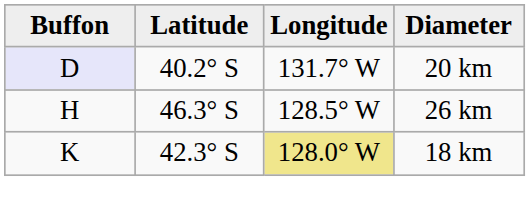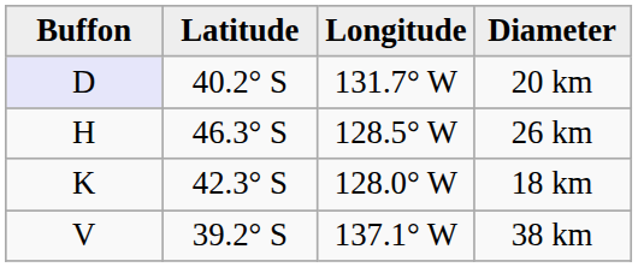 <table class="wikitable">
 <tr>
 <th width="25%" style="background:#eeeeee;">Buffon</th>
 <th width="25%" style="background:#eeeeee;">Latitude</th>
 <th width="25%" style="background:#eeeeee;">Longitude</th>
 <th width="25%" style="background:#eeeeee;">Diameter</th>
 </tr>
 <tr>
 <td align="center" style="background: lavender;">D</td>
 <td align="center">40.2° S</td>
 <td align="center">131.7° W</td>
 <td align="center">20 km</td>
 </tr>
 <tr>
 <td align="center">H</td>
 <td align="center">46.3° S</td>
 <td align="center">128.5° W</td>
 <td align="center">26 km</td>
 </tr>
 <tr>
 <td align="center">K</td>
 <td align="center">42.3° S</td>
-<td align="center" style="background: khaki;">128.0° W</td>
+<td align="center">128.0° W</td>
 <td align="center">18 km</td>
 </tr>
+<tr>
+<td align="center">V</td>
+<td align="center">39.2° S</td>
+<td align="center">137.1° W</td>
+<td align="center">38 km</td>
+</tr>
 </table>
